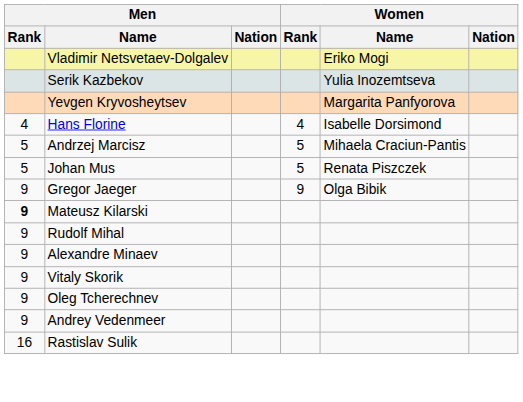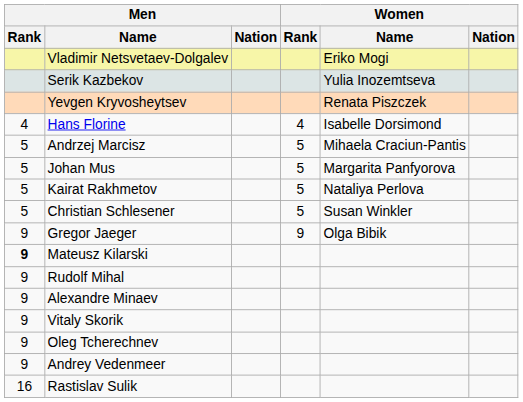 <table class="wikitable" style="text-align:center">
 <tr>
 <th colspan="3">Men</th>
 <th colspan="3">Women</th>
 </tr>
 <tr>
 <th>Rank</th>
 <th>Name</th>
 <th>Nation</th>
 <th>Rank</th>
 <th>Name</th>
 <th>Nation</th>
 </tr>
 <tr bgcolor="#F7F6A8">
 <td></td>
 <td align="left">Vladimir Netsvetaev-Dolgalev</td>
 <td align="left"></td>
 <td></td>
 <td align="left">Eriko Mogi</td>
 <td align="left"></td>
 </tr>
 <tr bgcolor="#DCE5E5">
 <td></td>
 <td align="left">Serik Kazbekov</td>
 <td align="left"></td>
 <td></td>
 <td align="left">Yulia Inozemtseva</td>
 <td align="left"></td>
 </tr>
 <tr bgcolor="#FFDAB9">
 <td></td>
 <td align="left">Yevgen Kryvosheytsev</td>
 <td align="left"></td>
 <td></td>
-<td align="left">Margarita Panfyorova</td>
+<td align="left">Renata Piszczek</td>
 <td align="left"></td>
 </tr>
 <tr>
 <td align="center">4</td>
 <td align="left"><a href='#'>Hans Florine</a></td>
 <td align="left"></td>
 <td>4</td>
 <td align="left">Isabelle Dorsimond</td>
 <td align="left"></td>
 </tr>
 <tr>
 <td align="center">5</td>
 <td align="left">Andrzej Marcisz</td>
 <td align="left"></td>
 <td>5</td>
 <td align="left">Mihaela Craciun-Pantis</td>
 <td align="left"></td>
 </tr>
 <tr>
 <td align="center">5</td>
 <td align="left">Johan Mus</td>
 <td align="left"></td>
 <td>5</td>
-<td align="left">Renata Piszczek</td>
+<td align="left">Margarita Panfyorova</td>
+<td align="left"></td>
+</tr>
+<tr>
+<td align="center">5</td>
+<td align="left">Kairat Rakhmetov</td>
+<td align="left"></td>
+<td>5</td>
+<td align="left">Nataliya Perlova</td>
+<td align="left"></td>
+</tr>
+<tr>
+<td align="center">5</td>
+<td align="left">Christian Schlesener</td>
+<td align="left"></td>
+<td>5</td>
+<td align="left">Susan Winkler</td>
 <td align="left"></td>
 </tr>
 <tr>
 <td>9</td>
 <td align="left">Gregor Jaeger</td>
 <td align="left"></td>
 <td>9</td>
 <td align="left">Olga Bibik</td>
 <td align="left"></td>
 </tr>
 <tr>
 <td><strong>9</strong></td>
 <td align="left">Mateusz Kilarski</td>
 <td align="left"></td>
 <td></td>
 <td align="left"></td>
 <td align="left"></td>
 </tr>
 <tr>
 <td>9</td>
 <td align="left">Rudolf Mihal</td>
 <td align="left"></td>
 <td></td>
 <td></td>
 <td></td>
 </tr>
 <tr>
 <td>9</td>
 <td align="left">Alexandre Minaev</td>
 <td align="left"></td>
 <td></td>
 <td></td>
 <td></td>
 </tr>
 <tr>
 <td>9</td>
 <td align="left">Vitaly Skorik</td>
 <td align="left"></td>
 <td></td>
 <td></td>
 <td></td>
 </tr>
 <tr>
 <td>9</td>
 <td align="left">Oleg Tcherechnev</td>
 <td align="left"></td>
 <td></td>
 <td></td>
 <td></td>
 </tr>
 <tr>
 <td>9</td>
 <td align="left">Andrey Vedenmeer</td>
 <td align="left"></td>
 <td></td>
 <td></td>
 <td></td>
 </tr>
 <tr>
 <td>16</td>
 <td align="left">Rastislav Sulik</td>
 <td align="left"></td>
 <td></td>
 <td></td>
 <td></td>
 </tr>
 </table>
